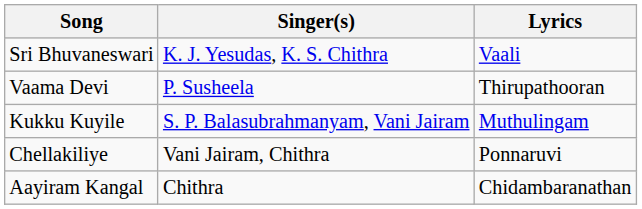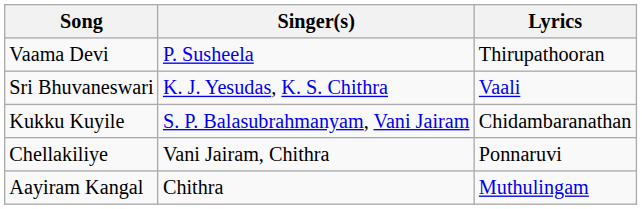 <table class="wikitable tracklist" style="font-size:95%;">
 <tr>
 <th>Song</th>
 <th>Singer(s)</th>
 <th>Lyrics</th>
 </tr>
 <tr>
+<td>Vaama Devi</td>
+<td><a href='#'>P. Susheela</a></td>
+<td>Thirupathooran</td>
+</tr>
+<tr>
 <td>Sri Bhuvaneswari</td>
 <td><a href='#'>K. J. Yesudas</a>, <a href='#'>K. S. Chithra</a></td>
 <td><a href='#'>Vaali</a></td>
 </tr>
 <tr>
-<td>Vaama Devi</td>
-<td><a href='#'>P. Susheela</a></td>
-<td>Thirupathooran</td>
-</tr>
-<tr>
 <td>Kukku Kuyile</td>
 <td><a href='#'>S. P. Balasubrahmanyam</a>, <a href='#'>Vani Jairam</a></td>
-<td><a href='#'>Muthulingam</a></td>
+<td>Chidambaranathan</td>
 </tr>
 <tr>
 <td>Chellakiliye</td>
 <td>Vani Jairam, Chithra</td>
 <td>Ponnaruvi</td>
 </tr>
 <tr>
 <td>Aayiram Kangal</td>
 <td>Chithra</td>
-<td>Chidambaranathan</td>
+<td><a href='#'>Muthulingam</a></td>
 </tr>
 </table>
